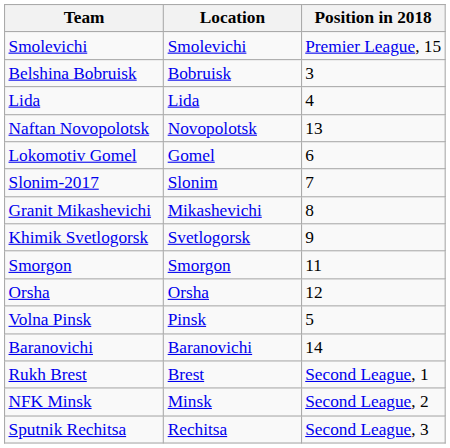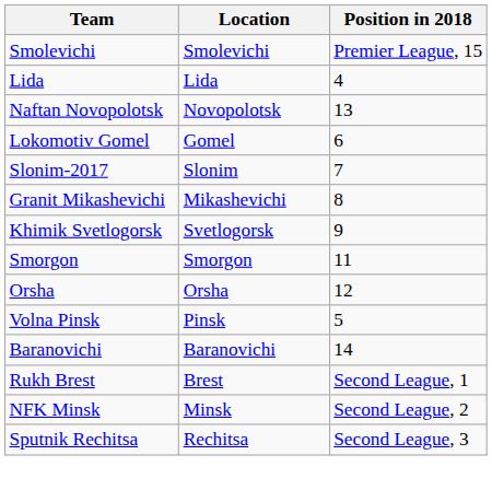 <table class="wikitable sortable" style="text-align:left">
 <tr>
 <th width=140>Team</th>
 <th width=120>Location</th>
 <th data-sort-type="number">Position in 2018</th>
 </tr>
 <tr>
 <td><a href='#'>Smolevichi</a></td>
 <td><a href='#'>Smolevichi</a></td>
 <td><a href='#'>Premier League</a>, 15</td>
-</tr>
-<tr>
-<td><a href='#'>Belshina Bobruisk</a></td>
-<td><a href='#'>Bobruisk</a></td>
-<td>3</td>
 </tr>
 <tr>
 <td><a href='#'>Lida</a></td>
 <td><a href='#'>Lida</a></td>
 <td>4</td>
 </tr>
 <tr>
 <td><a href='#'>Naftan Novopolotsk</a></td>
 <td><a href='#'>Novopolotsk</a></td>
 <td>13</td>
 </tr>
 <tr>
 <td><a href='#'>Lokomotiv Gomel</a></td>
 <td><a href='#'>Gomel</a></td>
 <td>6</td>
 </tr>
 <tr>
 <td><a href='#'>Slonim-2017</a></td>
 <td><a href='#'>Slonim</a></td>
 <td>7</td>
 </tr>
 <tr>
 <td><a href='#'>Granit Mikashevichi</a></td>
 <td><a href='#'>Mikashevichi</a></td>
 <td>8</td>
 </tr>
 <tr>
 <td><a href='#'>Khimik Svetlogorsk</a></td>
 <td><a href='#'>Svetlogorsk</a></td>
 <td>9</td>
 </tr>
 <tr>
 <td><a href='#'>Smorgon</a></td>
 <td><a href='#'>Smorgon</a></td>
 <td>11</td>
 </tr>
 <tr>
 <td><a href='#'>Orsha</a></td>
 <td><a href='#'>Orsha</a></td>
 <td>12</td>
 </tr>
 <tr>
 <td><a href='#'>Volna Pinsk</a></td>
 <td><a href='#'>Pinsk</a></td>
 <td>5</td>
 </tr>
 <tr>
 <td><a href='#'>Baranovichi</a></td>
 <td><a href='#'>Baranovichi</a></td>
 <td>14</td>
 </tr>
 <tr>
 <td><a href='#'>Rukh Brest</a></td>
 <td><a href='#'>Brest</a></td>
 <td><a href='#'>Second League</a>, 1</td>
 </tr>
 <tr>
 <td><a href='#'>NFK Minsk</a></td>
 <td><a href='#'>Minsk</a></td>
 <td><a href='#'>Second League</a>, 2</td>
 </tr>
 <tr>
 <td><a href='#'>Sputnik Rechitsa</a></td>
 <td><a href='#'>Rechitsa</a></td>
 <td><a href='#'>Second League</a>, 3</td>
 </tr>
 </table>
